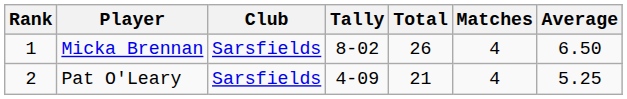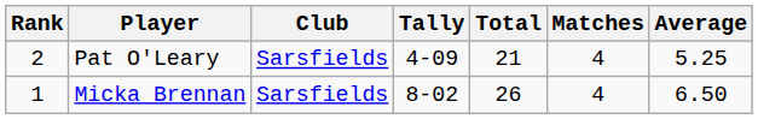 <table class="wikitable">
 <tr>
 <th>Rank</th>
 <th>Player</th>
 <th>Club</th>
 <th>Tally</th>
 <th>Total</th>
 <th>Matches</th>
 <th>Average</th>
 </tr>
 <tr>
+<td rowspan="1" style="text-align:center;">2</td>
+<td>Pat O'Leary</td>
+<td><a href='#'>Sarsfields</a></td>
+<td align=center>4-09</td>
+<td align=center>21</td>
+<td align=center>4</td>
+<td align=center>5.25</td>
+</tr>
+<tr>
 <td rowspan="1" style="text-align:center;">1</td>
 <td><a href='#'>Micka Brennan</a></td>
 <td><a href='#'>Sarsfields</a></td>
 <td align=center>8-02</td>
 <td align=center>26</td>
 <td align=center>4</td>
 <td align=center>6.50</td>
 </tr>
-<tr>
-<td rowspan="1" style="text-align:center;">2</td>
-<td>Pat O'Leary</td>
-<td><a href='#'>Sarsfields</a></td>
-<td align=center>4-09</td>
-<td align=center>21</td>
-<td align=center>4</td>
-<td align=center>5.25</td>
-</tr>
 </table>
